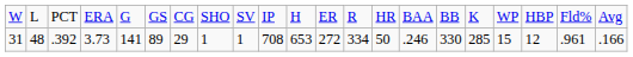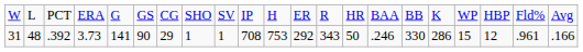 <table class="wikitable">
 <tr>
 <td><a href='#'>W</a></td>
 <td>L</td>
 <td>PCT</td>
 <td><a href='#'>ERA</a></td>
 <td><a href='#'>G</a></td>
 <td><a href='#'>GS</a></td>
 <td><a href='#'>CG</a></td>
 <td><a href='#'>SHO</a></td>
 <td><a href='#'>SV</a></td>
 <td><a href='#'>IP</a></td>
 <td><a href='#'>H</a></td>
 <td><a href='#'>ER</a></td>
 <td><a href='#'>R</a></td>
 <td><a href='#'>HR</a></td>
 <td><a href='#'>BAA</a></td>
 <td><a href='#'>BB</a></td>
 <td><a href='#'>K</a></td>
 <td><a href='#'>WP</a></td>
 <td><a href='#'>HBP</a></td>
 <td><a href='#'>Fld%</a></td>
 <td><a href='#'>Avg</a></td>
 </tr>
 <tr>
 <td>31</td>
 <td>48</td>
 <td>.392</td>
 <td>3.73</td>
 <td>141</td>
-<td>89</td>
+<td>90</td>
 <td>29</td>
 <td>1</td>
 <td>1</td>
 <td>708</td>
-<td>653</td>
-<td>272</td>
-<td>334</td>
+<td>753</td>
+<td>292</td>
+<td>343</td>
 <td>50</td>
 <td>.246</td>
 <td>330</td>
-<td>285</td>
+<td>286</td>
 <td>15</td>
 <td>12</td>
 <td>.961</td>
 <td>.166</td>
 </tr>
 </table>
